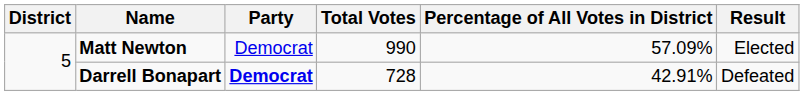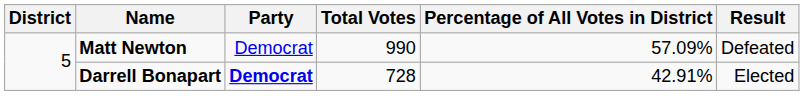 <table class="wikitable sortable" style="text-align:right;" border="1">
 <tr>
 <th scope="col">District</th>
 <th scope="col">Name</th>
 <th scope="col">Party</th>
 <th scope="col">Total Votes</th>
 <th scope="col">Percentage of All Votes in District</th>
 <th scope="col">Result</th>
 </tr>
 <tr>
 <td rowspan="2">5</td>
 <td align="left" data-sort-value="Newton, Matt"><strong>Matt Newton</strong></td>
 <td><a href='#'>Democrat</a></td>
 <td>990</td>
 <td>57.09%</td>
-<td>Elected</td>
+<td>Defeated</td>
 </tr>
 <tr>
 <td align="left" data-sort-value="Bonapart, Darrell"><strong>Darrell Bonapart</strong></td>
 <td><strong><a href='#'>Democrat</a></strong></td>
 <td>728</td>
 <td>42.91%</td>
-<td>Defeated</td>
+<td>Elected</td>
 </tr>
 </table>
